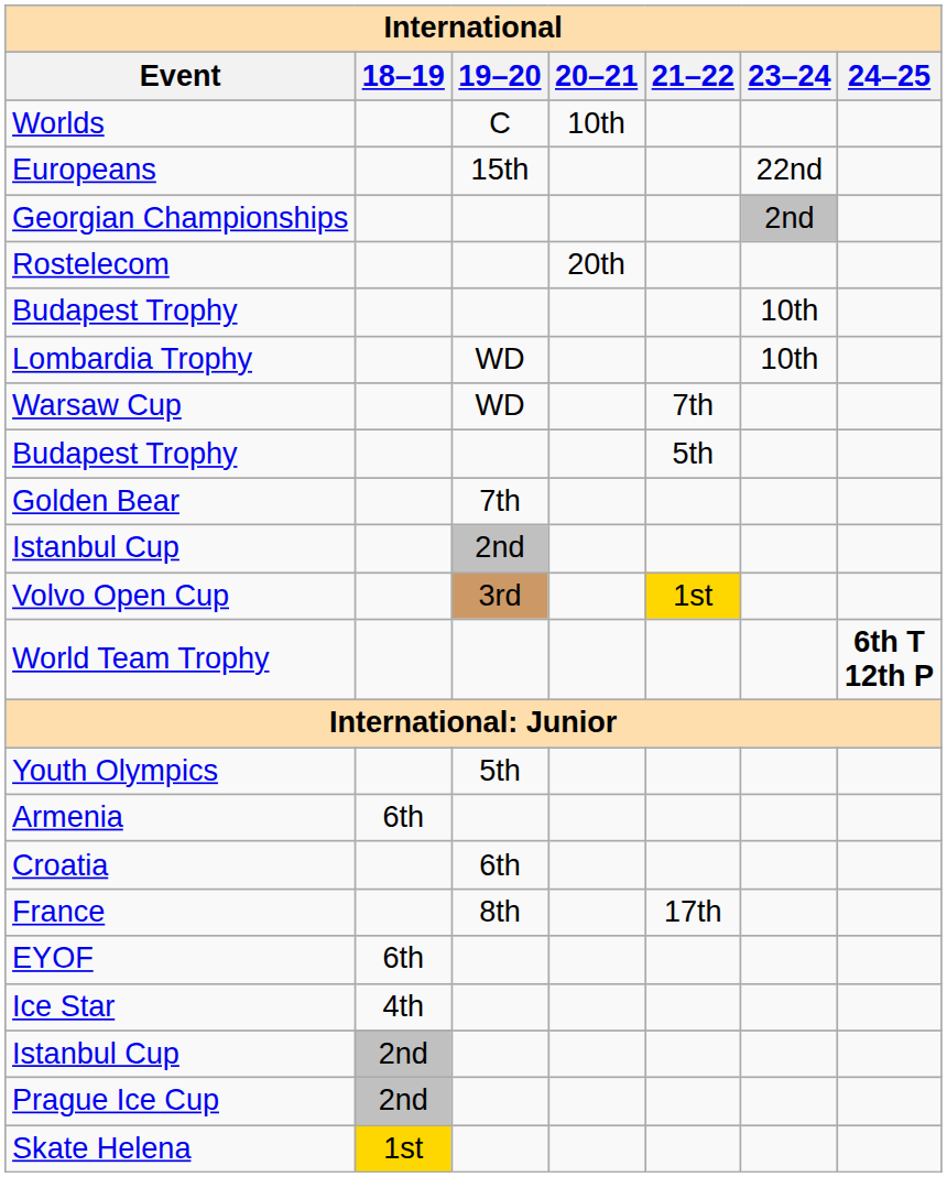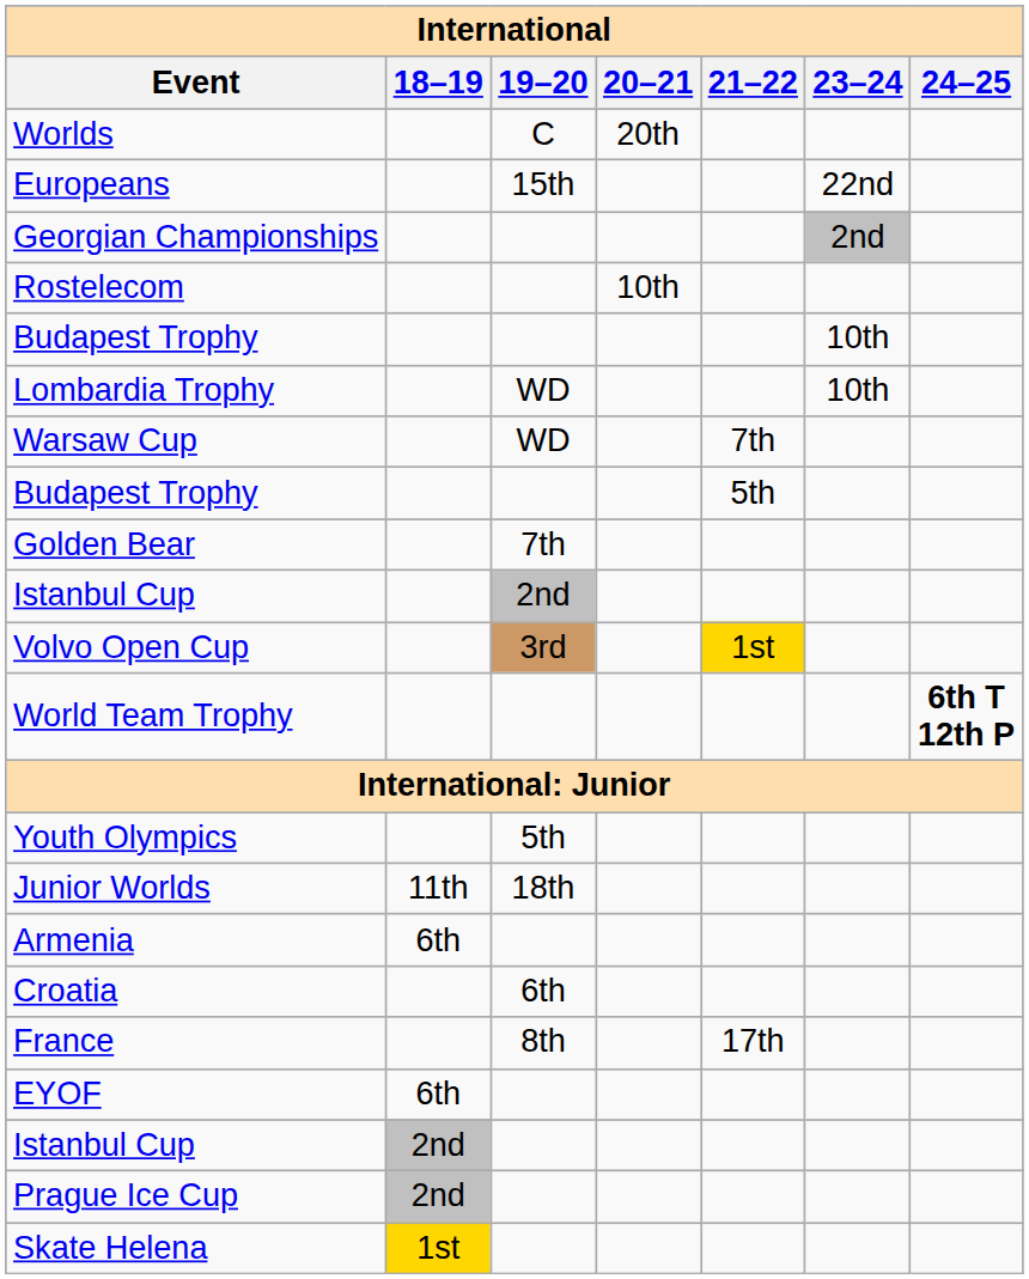 <table class="wikitable" style="text-align:center">
 <tr>
 <th style="background-color: #ffdead;" colspan=7 align="center">International</th>
 </tr>
 <tr>
 <th>Event</th>
 <th><a href='#'>18–19</a></th>
 <th><a href='#'>19–20</a></th>
 <th><a href='#'>20–21</a></th>
 <th><a href='#'>21–22</a></th>
 <th><a href='#'>23–24</a></th>
 <th><a href='#'>24–25</a></th>
 </tr>
 <tr>
 <td align=left><a href='#'>Worlds</a></td>
 <td></td>
 <td>C</td>
-<td>10th</td>
+<td>20th</td>
 <td></td>
 <td></td>
 <td></td>
 </tr>
 <tr>
 <td align=left><a href='#'>Europeans</a></td>
 <td></td>
 <td>15th</td>
 <td></td>
 <td></td>
 <td>22nd</td>
 <td></td>
 </tr>
 <tr>
 <td align=left><a href='#'>Georgian Championships</a></td>
 <td></td>
 <td></td>
 <td></td>
 <td></td>
 <td bgcolor="silver">2nd</td>
 <td></td>
 </tr>
 <tr>
 <td align=left> <a href='#'>Rostelecom</a></td>
 <td></td>
 <td></td>
-<td>20th</td>
+<td>10th</td>
 <td></td>
 <td></td>
 <td></td>
 </tr>
 <tr>
 <td align=left> <a href='#'>Budapest Trophy</a></td>
 <td></td>
 <td></td>
 <td></td>
 <td></td>
 <td>10th</td>
 <td></td>
 </tr>
 <tr>
 <td align=left> <a href='#'>Lombardia Trophy</a></td>
 <td></td>
 <td>WD</td>
 <td></td>
 <td></td>
 <td>10th</td>
 <td></td>
 </tr>
 <tr>
 <td align=left> <a href='#'>Warsaw Cup</a></td>
 <td></td>
 <td>WD</td>
 <td></td>
 <td>7th</td>
 <td></td>
 <td></td>
 </tr>
 <tr>
 <td align=left><a href='#'>Budapest Trophy</a></td>
 <td></td>
 <td></td>
 <td></td>
 <td>5th</td>
 <td></td>
 <td></td>
 </tr>
 <tr>
 <td align=left><a href='#'>Golden Bear</a></td>
 <td></td>
 <td>7th</td>
 <td></td>
 <td></td>
 <td></td>
 <td></td>
 </tr>
 <tr>
 <td align=left><a href='#'>Istanbul Cup</a></td>
 <td></td>
 <td bgcolor="silver">2nd</td>
 <td></td>
 <td></td>
 <td></td>
 <td></td>
 </tr>
 <tr>
 <td align=left><a href='#'>Volvo Open Cup</a></td>
 <td></td>
 <td bgcolor=cc9966>3rd</td>
 <td></td>
 <td bgcolor=gold>1st</td>
 <td></td>
 <td></td>
 </tr>
 <tr>
 <td align=left><a href='#'>World Team Trophy</a></td>
 <td></td>
 <td></td>
 <td></td>
 <td></td>
 <td></td>
 <td><strong>6th T<br> 12th P</strong></td>
 </tr>
 <tr>
 <th style="background-color: #ffdead;" colspan=7 align="center">International: Junior</th>
 </tr>
 <tr>
 <td align="left"><a href='#'>Youth Olympics</a></td>
 <td></td>
 <td>5th</td>
 <td></td>
 <td></td>
 <td></td>
 <td></td>
 </tr>
 <tr>
+<td align="left"><a href='#'>Junior Worlds</a></td>
+<td>11th</td>
+<td>18th</td>
+<td></td>
+<td></td>
+<td></td>
+<td></td>
+</tr>
+<tr>
 <td align="left"> <a href='#'>Armenia</a></td>
 <td>6th</td>
 <td></td>
 <td></td>
 <td></td>
 <td></td>
 <td></td>
 </tr>
 <tr>
 <td align="left"> <a href='#'>Croatia</a></td>
 <td></td>
 <td>6th</td>
 <td></td>
 <td></td>
 <td></td>
 <td></td>
 </tr>
 <tr>
 <td align="left"> <a href='#'>France</a></td>
 <td></td>
 <td>8th</td>
 <td></td>
 <td>17th</td>
 <td></td>
 <td></td>
 </tr>
 <tr>
 <td align="left"><a href='#'>EYOF</a></td>
 <td>6th</td>
 <td></td>
 <td></td>
 <td></td>
 <td></td>
 <td></td>
 </tr>
 <tr>
-<td align="left"><a href='#'>Ice Star</a></td>
-<td>4th</td>
-<td></td>
-<td></td>
-<td></td>
-<td></td>
-<td></td>
-</tr>
-<tr>
 <td align="left"><a href='#'>Istanbul Cup</a></td>
 <td bgcolor="silver">2nd</td>
 <td></td>
 <td></td>
 <td></td>
 <td></td>
 <td></td>
 </tr>
 <tr>
 <td align="left"><a href='#'>Prague Ice Cup</a></td>
 <td bgcolor="silver">2nd</td>
 <td></td>
 <td></td>
 <td></td>
 <td></td>
 <td></td>
 </tr>
 <tr>
 <td align="left"><a href='#'>Skate Helena</a></td>
 <td bgcolor="gold">1st</td>
 <td></td>
 <td></td>
 <td></td>
 <td></td>
 <td></td>
 </tr>
 </table>
